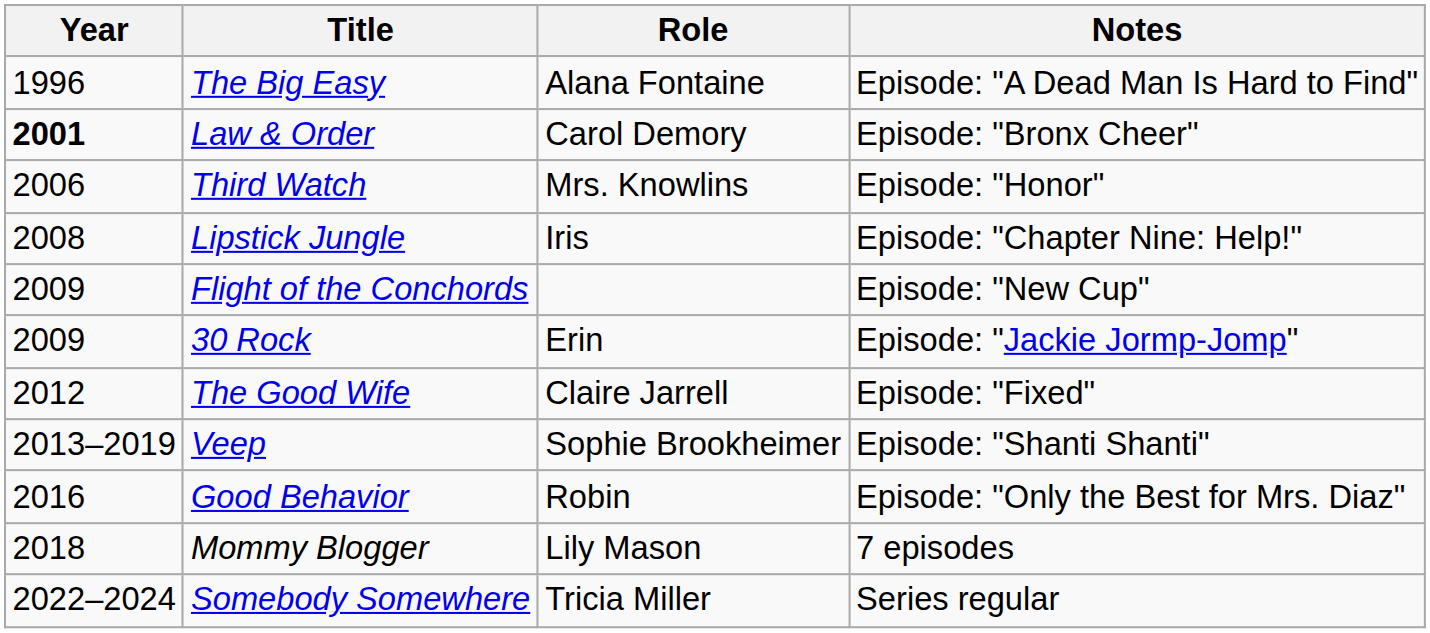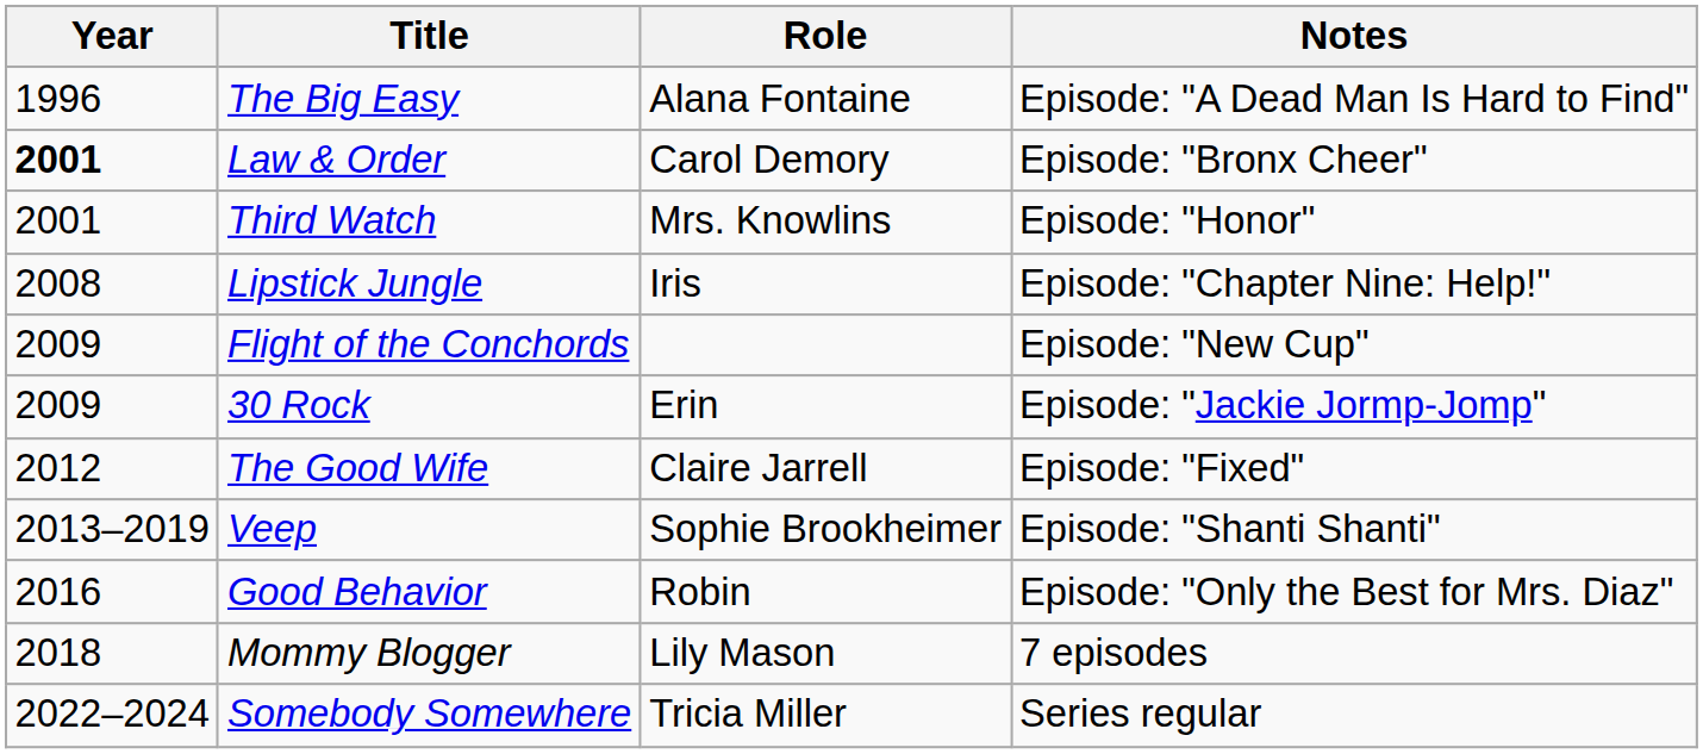 <table class="wikitable sortable">
 <tr>
 <th>Year</th>
 <th>Title</th>
 <th>Role</th>
 <th>Notes</th>
 </tr>
 <tr>
 <td>1996</td>
 <td><a href='#'><em>The Big Easy</em></a></td>
 <td>Alana Fontaine</td>
 <td>Episode: "A Dead Man Is Hard to Find"</td>
 </tr>
 <tr>
 <td><strong>2001</strong></td>
 <td><em><a href='#'>Law & Order</a></em></td>
 <td>Carol Demory</td>
 <td>Episode: "Bronx Cheer"</td>
 </tr>
 <tr>
-<td>2006</td>
+<td>2001</td>
 <td><em><a href='#'>Third Watch</a></em></td>
 <td>Mrs. Knowlins</td>
 <td>Episode: "Honor"</td>
 </tr>
 <tr>
 <td>2008</td>
 <td><a href='#'><em>Lipstick Jungle</em></a></td>
 <td>Iris</td>
 <td>Episode: "Chapter Nine: Help!"</td>
 </tr>
 <tr>
 <td>2009</td>
 <td><a href='#'><em>Flight of the Conchords</em></a></td>
 <td></td>
 <td>Episode: "New Cup"</td>
 </tr>
 <tr>
 <td>2009</td>
 <td><em><a href='#'>30 Rock</a></em></td>
 <td>Erin</td>
 <td>Episode: "<a href='#'>Jackie Jormp-Jomp</a>"</td>
 </tr>
 <tr>
 <td>2012</td>
 <td><em><a href='#'>The Good Wife</a></em></td>
 <td>Claire Jarrell</td>
 <td>Episode: "Fixed"</td>
 </tr>
 <tr>
 <td>2013–2019</td>
 <td><em><a href='#'>Veep</a></em></td>
 <td>Sophie Brookheimer</td>
 <td>Episode: "Shanti Shanti"</td>
 </tr>
 <tr>
 <td>2016</td>
 <td><a href='#'><em>Good Behavior</em></a></td>
 <td>Robin</td>
 <td>Episode: "Only the Best for Mrs. Diaz"</td>
 </tr>
 <tr>
 <td>2018</td>
 <td><em>Mommy Blogger</em></td>
 <td>Lily Mason</td>
 <td>7 episodes</td>
 </tr>
 <tr>
 <td>2022–2024</td>
 <td><a href='#'><em>Somebody Somewhere</em></a></td>
 <td>Tricia Miller</td>
 <td>Series regular</td>
 </tr>
 </table>
